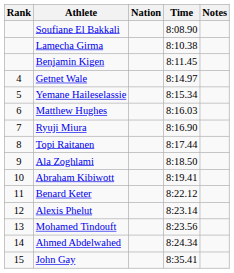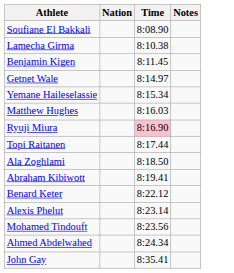 <table class="wikitable sortable" style="text-align:center">
 <tr>
-<th>Rank</th>
 <th>Athlete</th>
 <th>Nation</th>
 <th>Time</th>
 <th>Notes</th>
 </tr>
 <tr>
-<td></td>
 <td align=left><a href='#'>Soufiane El Bakkali</a></td>
 <td align=left></td>
 <td>8:08.90</td>
 <td></td>
 </tr>
 <tr>
-<td></td>
 <td align=left><a href='#'>Lamecha Girma</a></td>
 <td align="left"></td>
 <td>8:10.38</td>
 <td></td>
 </tr>
 <tr>
-<td></td>
 <td align=left><a href='#'>Benjamin Kigen</a></td>
 <td align="left"></td>
 <td>8:11.45</td>
 <td></td>
 </tr>
 <tr>
-<td>4</td>
 <td align=left><a href='#'>Getnet Wale</a></td>
 <td align="left"></td>
 <td>8:14.97</td>
 <td></td>
 </tr>
 <tr>
-<td>5</td>
 <td align=left><a href='#'>Yemane Haileselassie</a></td>
 <td align="left"></td>
 <td>8:15.34</td>
 <td></td>
 </tr>
 <tr>
-<td>6</td>
 <td align=left><a href='#'>Matthew Hughes</a></td>
 <td align="left"></td>
 <td>8:16.03</td>
 <td></td>
 </tr>
 <tr>
-<td>7</td>
 <td align=left><a href='#'>Ryuji Miura</a></td>
 <td align="left"></td>
-<td>8:16.90</td>
+<td style="background: pink;">8:16.90</td>
 <td></td>
 </tr>
 <tr>
-<td>8</td>
 <td align=left><a href='#'>Topi Raitanen</a></td>
 <td align=left></td>
 <td>8:17.44</td>
 <td></td>
 </tr>
 <tr>
-<td>9</td>
 <td align=left><a href='#'>Ala Zoghlami</a></td>
 <td align="left"></td>
 <td>8:18.50</td>
 <td></td>
 </tr>
 <tr>
-<td>10</td>
 <td align=left><a href='#'>Abraham Kibiwott</a></td>
 <td align="left"></td>
 <td>8:19.41</td>
 <td></td>
 </tr>
 <tr>
-<td>11</td>
 <td align=left><a href='#'>Benard Keter</a></td>
 <td align="left"></td>
 <td>8:22.12</td>
 <td></td>
 </tr>
 <tr>
-<td>12</td>
 <td align=left><a href='#'>Alexis Phelut</a></td>
 <td align=left></td>
 <td>8:23.14</td>
 <td></td>
 </tr>
 <tr>
-<td>13</td>
 <td align=left><a href='#'>Mohamed Tindouft</a></td>
 <td align="left"></td>
 <td>8:23.56</td>
 <td></td>
 </tr>
 <tr>
-<td>14</td>
 <td align=left><a href='#'>Ahmed Abdelwahed</a></td>
 <td align="left"></td>
 <td>8:24.34</td>
 <td></td>
 </tr>
 <tr>
-<td>15</td>
 <td align=left><a href='#'>John Gay</a></td>
 <td align="left"></td>
 <td>8:35.41</td>
 <td></td>
 </tr>
 </table>
